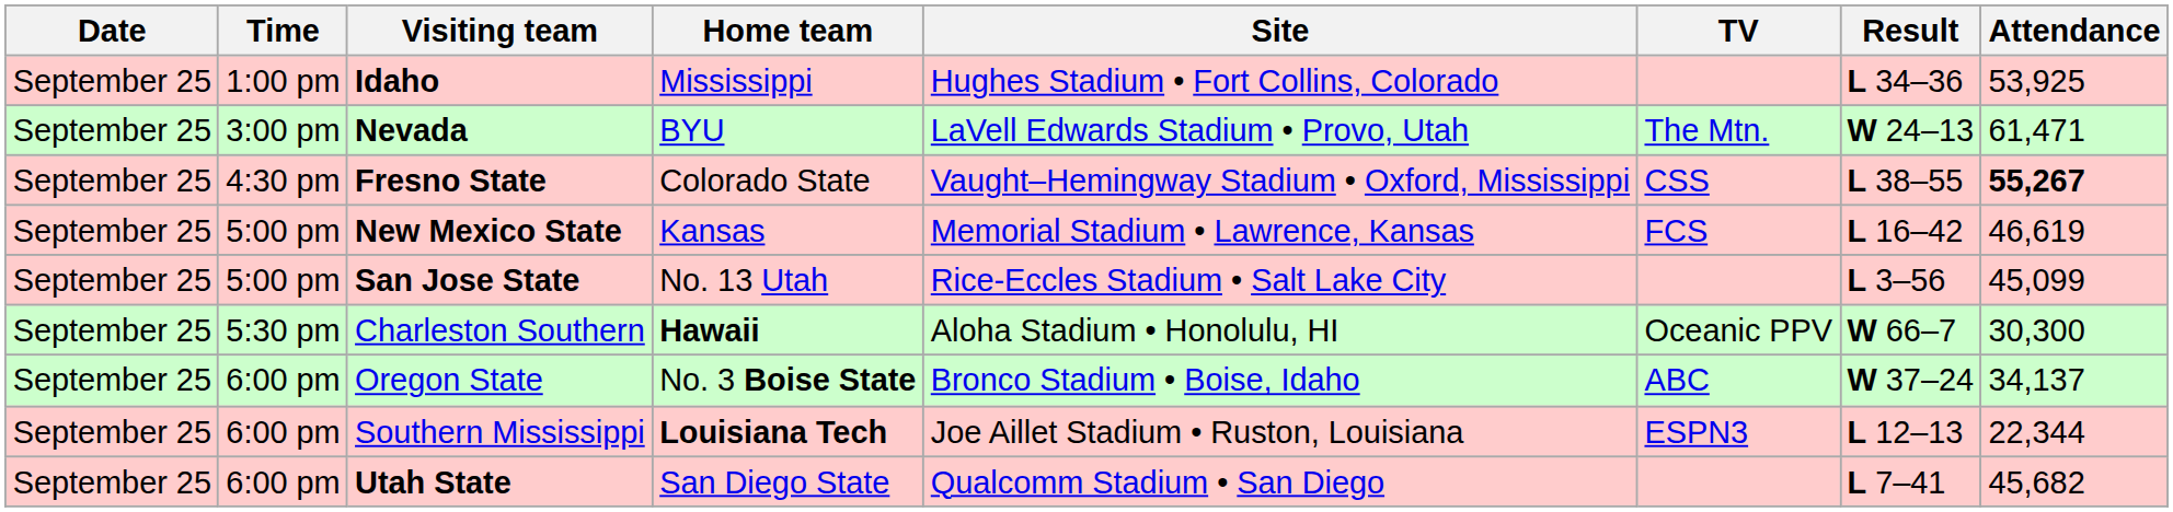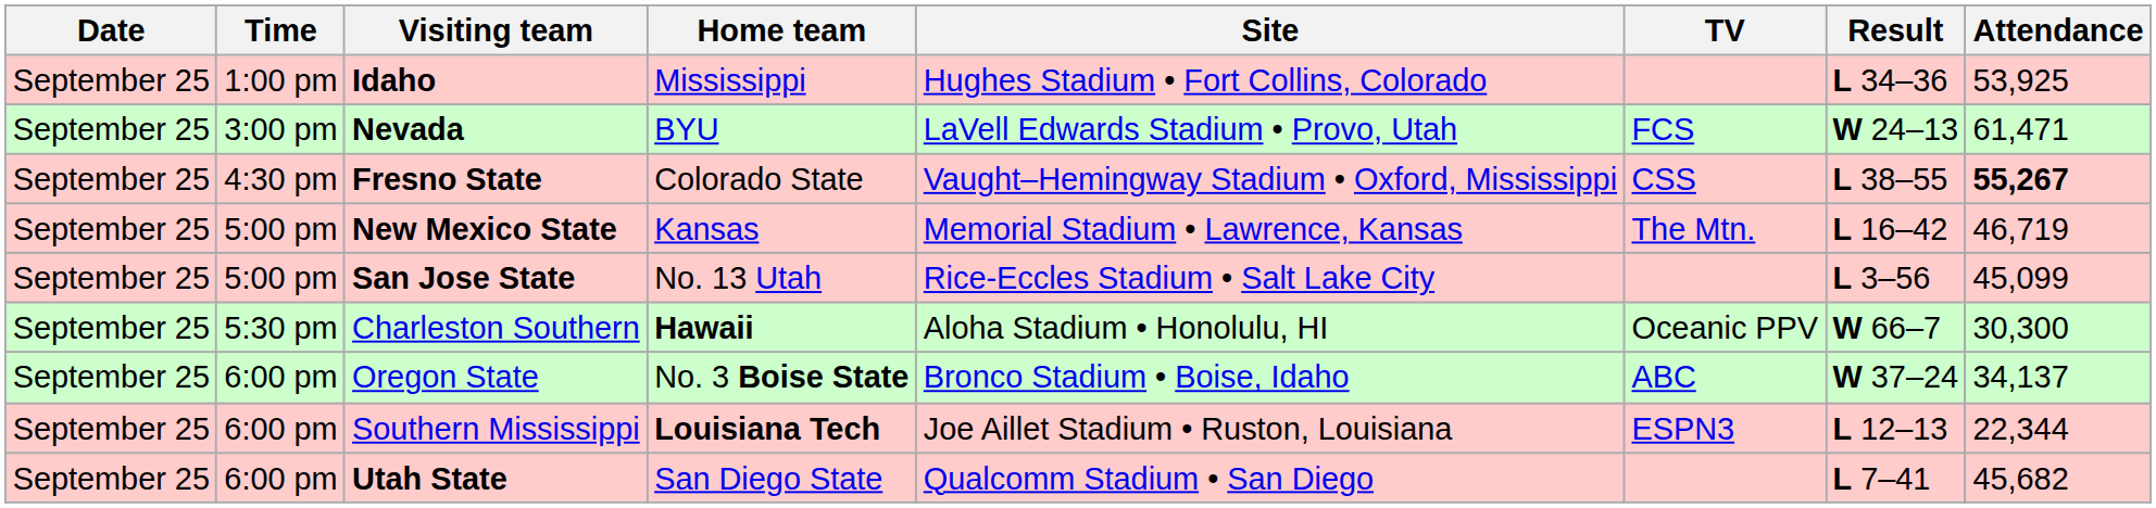 <table class="wikitable" style="font-size:95%;">
 <tr>
 <th>Date</th>
 <th>Time</th>
 <th>Visiting team</th>
 <th>Home team</th>
 <th>Site</th>
 <th>TV</th>
 <th>Result</th>
 <th>Attendance</th>
 </tr>
 <tr style="background:#fcc;">
 <td>September 25</td>
 <td>1:00 pm</td>
 <td><strong>Idaho</strong></td>
 <td><a href='#'>Mississippi</a></td>
 <td><a href='#'>Hughes Stadium</a> • <a href='#'>Fort Collins, Colorado</a></td>
 <td></td>
 <td><strong>L</strong> 34–36</td>
 <td>53,925</td>
 </tr>
 <tr style="background:#cfc;">
 <td>September 25</td>
 <td>3:00 pm</td>
 <td><strong>Nevada</strong></td>
 <td><a href='#'>BYU</a></td>
 <td><a href='#'>LaVell Edwards Stadium</a> • <a href='#'>Provo, Utah</a></td>
-<td><a href='#'>The Mtn.</a></td>
+<td><a href='#'>FCS</a></td>
 <td><strong>W</strong> 24–13</td>
 <td>61,471</td>
 </tr>
 <tr style="background:#fcc;">
 <td>September 25</td>
 <td>4:30 pm</td>
 <td><strong>Fresno State</strong></td>
 <td>Colorado State</td>
 <td><a href='#'>Vaught–Hemingway Stadium</a> • <a href='#'>Oxford, Mississippi</a></td>
 <td><a href='#'>CSS</a></td>
 <td><strong>L</strong> 38–55</td>
 <td><strong>55,267</strong></td>
 </tr>
 <tr style="background:#fcc;">
 <td>September 25</td>
 <td>5:00 pm</td>
 <td><strong>New Mexico State</strong></td>
 <td><a href='#'>Kansas</a></td>
 <td><a href='#'>Memorial Stadium</a> • <a href='#'>Lawrence, Kansas</a></td>
-<td><a href='#'>FCS</a></td>
+<td><a href='#'>The Mtn.</a></td>
 <td><strong>L</strong> 16–42</td>
-<td>46,619</td>
+<td>46,719</td>
 </tr>
 <tr style="background:#fcc;">
 <td>September 25</td>
 <td>5:00 pm</td>
 <td><strong>San Jose State</strong></td>
 <td>No. 13 <a href='#'>Utah</a></td>
 <td><a href='#'>Rice-Eccles Stadium</a> • <a href='#'>Salt Lake City</a></td>
 <td></td>
 <td><strong>L</strong> 3–56</td>
 <td>45,099</td>
 </tr>
 <tr style="background:#cfc;">
 <td>September 25</td>
 <td>5:30 pm</td>
 <td><a href='#'>Charleston Southern</a></td>
 <td><strong>Hawaii</strong></td>
 <td>Aloha Stadium • Honolulu, HI</td>
 <td>Oceanic PPV</td>
 <td><strong>W</strong> 66–7</td>
 <td>30,300</td>
 </tr>
 <tr style="background:#cfc;">
 <td>September 25</td>
 <td>6:00 pm</td>
 <td><a href='#'>Oregon State</a></td>
 <td>No. 3 <strong>Boise State</strong></td>
 <td><a href='#'>Bronco Stadium</a> • <a href='#'>Boise, Idaho</a></td>
 <td><a href='#'>ABC</a></td>
 <td><strong>W</strong> 37–24</td>
 <td>34,137</td>
 </tr>
 <tr style="background:#fcc;">
 <td>September 25</td>
 <td>6:00 pm</td>
 <td><a href='#'>Southern Mississippi</a></td>
 <td><strong>Louisiana Tech</strong></td>
 <td>Joe Aillet Stadium • Ruston, Louisiana</td>
 <td><a href='#'>ESPN3</a></td>
 <td><strong>L</strong> 12–13</td>
 <td>22,344</td>
 </tr>
 <tr style="background:#fcc;">
 <td>September 25</td>
 <td>6:00 pm</td>
 <td><strong>Utah State</strong></td>
 <td><a href='#'>San Diego State</a></td>
 <td><a href='#'>Qualcomm Stadium</a> • <a href='#'>San Diego</a></td>
 <td></td>
 <td><strong>L</strong> 7–41</td>
 <td>45,682</td>
 </tr>
 </table>
